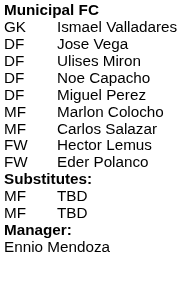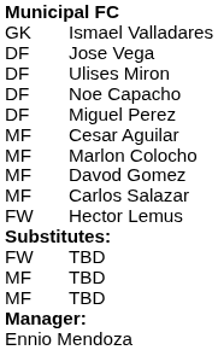 <table style="font-size: 90%" cellspacing="0" cellpadding="0">
 <tr>
 <td colspan="4"><strong>Municipal FC</strong></td>
 </tr>
 <tr>
 <th width="25"></th>
 <th width="25"></th>
 </tr>
 <tr>
 <td>GK</td>
 <td></td>
 <td> Ismael Valladares</td>
 </tr>
 <tr>
 <td>DF</td>
 <td></td>
 <td> Jose Vega</td>
 </tr>
 <tr>
 <td>DF</td>
 <td></td>
 <td> Ulises Miron</td>
 </tr>
 <tr>
 <td>DF</td>
 <td></td>
 <td> Noe Capacho</td>
 </tr>
 <tr>
 <td>DF</td>
 <td></td>
 <td> Miguel Perez</td>
 </tr>
 <tr>
 <td>MF</td>
 <td></td>
+<td> Cesar Aguilar</td>
+<td></td>
+<td></td>
+</tr>
+<tr>
+<td>MF</td>
+<td></td>
 <td> Marlon Colocho</td>
+</tr>
+<tr>
+<td>MF</td>
+<td></td>
+<td> Davod Gomez</td>
+<td></td>
+<td></td>
 </tr>
 <tr>
 <td>MF</td>
 <td></td>
 <td> Carlos Salazar</td>
 </tr>
 <tr>
 <td>FW</td>
 <td></td>
 <td> Hector Lemus</td>
 </tr>
 <tr>
+<td colspan=3><strong>Substitutes:</strong></td>
+</tr>
+<tr>
 <td>FW</td>
 <td></td>
-<td> Eder Polanco</td>
+<td> TBD</td>
 <td></td>
 <td></td>
-</tr>
-<tr>
-<td colspan=3><strong>Substitutes:</strong></td>
 </tr>
 <tr>
 <td>MF</td>
 <td></td>
 <td> TBD</td>
 <td></td>
 <td></td>
 </tr>
 <tr>
 <td>MF</td>
 <td></td>
 <td> TBD</td>
 <td></td>
 <td></td>
 </tr>
 <tr>
 <td colspan=3><strong>Manager:</strong></td>
 </tr>
 <tr>
 <td colspan=4> Ennio Mendoza</td>
 </tr>
 </table>
